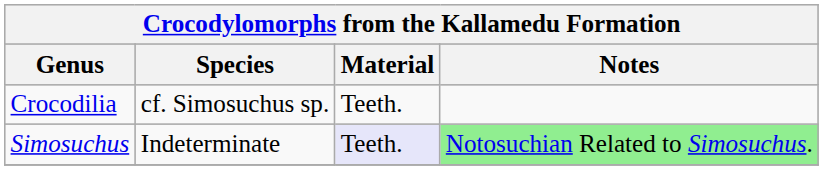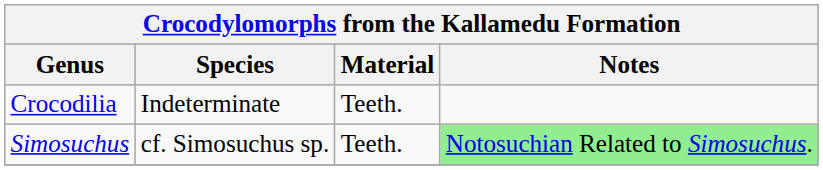 <table class="wikitable" align="center">
 <tr>
 <th colspan="7" align="center"><strong><a href='#'>Crocodylomorphs</a> from the Kallamedu Formation</strong></th>
 </tr>
 <tr>
 <th>Genus</th>
 <th>Species</th>
 <th>Material</th>
 <th>Notes</th>
 </tr>
 <tr>
 <td><a href='#'>Crocodilia</a></td>
-<td>cf. Simosuchus sp.</td>
+<td>Indeterminate</td>
 <td>Teeth.</td>
 <td></td>
 </tr>
 <tr>
 <td><em><a href='#'>Simosuchus</a></em> </td>
-<td>Indeterminate</td>
-<td style="background: lavender;">Teeth.</td>
+<td>cf. Simosuchus sp.</td>
+<td>Teeth.</td>
 <td style="background: lightgreen;"><a href='#'>Notosuchian</a> Related to <em><a href='#'>Simosuchus</a></em>.</td>
 </tr>
 <tr>
 </tr>
 </table>
